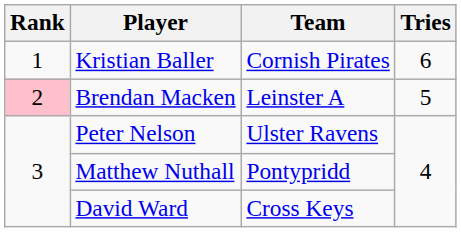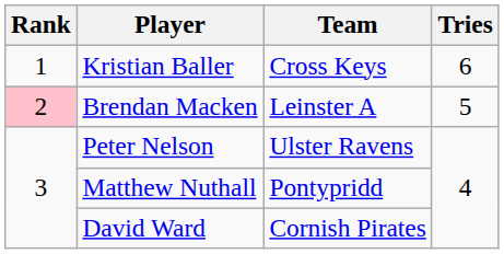 <table class="wikitable">
 <tr>
 <th>Rank</th>
 <th>Player</th>
 <th>Team</th>
 <th>Tries</th>
 </tr>
 <tr>
 <td rowspan=1 align=center>1</td>
 <td><a href='#'>Kristian Baller</a></td>
-<td> <a href='#'>Cornish Pirates</a></td>
+<td> <a href='#'>Cross Keys</a></td>
 <td rowspan=1 align=center>6</td>
 </tr>
 <tr>
 <td rowspan=1 align=center style="background: pink;">2</td>
 <td><a href='#'>Brendan Macken</a></td>
 <td> <a href='#'>Leinster A</a></td>
 <td rowspan=1 align=center>5</td>
 </tr>
 <tr>
 <td rowspan=3 align=center>3</td>
 <td><a href='#'>Peter Nelson</a></td>
 <td> <a href='#'>Ulster Ravens</a></td>
 <td rowspan=3 align=center>4</td>
 </tr>
 <tr>
 <td><a href='#'>Matthew Nuthall</a></td>
 <td> <a href='#'>Pontypridd</a></td>
 </tr>
 <tr>
 <td><a href='#'>David Ward</a></td>
-<td> <a href='#'>Cross Keys</a></td>
+<td> <a href='#'>Cornish Pirates</a></td>
 </tr>
 </table>
